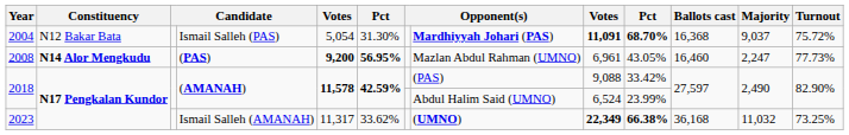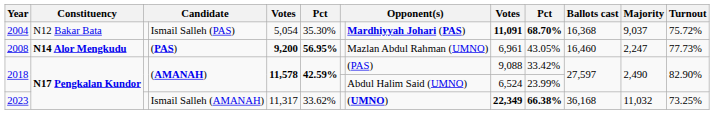 <table class="wikitable" style="margin:0.5em ; font-size:95%">
 <tr>
 <th>Year</th>
 <th>Constituency</th>
 <th colspan=2>Candidate</th>
 <th>Votes</th>
 <th>Pct</th>
 <th colspan=2>Opponent(s)</th>
 <th>Votes</th>
 <th>Pct</th>
 <th>Ballots cast</th>
 <th>Majority</th>
 <th>Turnout</th>
 </tr>
 <tr>
 <td><a href='#'>2004</a></td>
 <td>N12 <a href='#'>Bakar Bata</a></td>
 <td></td>
 <td>Ismail Salleh (<a href='#'>PAS</a>)</td>
 <td align="right">5,054</td>
-<td>31.30%</td>
+<td>35.30%</td>
 <td></td>
 <td><strong><a href='#'>Mardhiyyah Johari</a></strong> (<a href='#'><strong>PAS</strong></a>)</td>
 <td align="right"><strong>11,091</strong></td>
 <td><strong>68.70%</strong></td>
 <td>16,368</td>
 <td>9,037</td>
 <td>75.72%</td>
 </tr>
 <tr>
 <td><a href='#'>2008</a></td>
 <td><strong>N14 <a href='#'>Alor Mengkudu</a></strong></td>
 <td></td>
 <td> (<a href='#'><strong>PAS</strong></a>)</td>
 <td align="right"><strong>9,200</strong></td>
 <td><strong>56.95%</strong></td>
 <td></td>
 <td>Mazlan Abdul Rahman (<a href='#'>UMNO</a>)</td>
 <td align="right">6,961</td>
 <td>43.05%</td>
 <td>16,460</td>
 <td>2,247</td>
 <td>77.73%</td>
 </tr>
 <tr>
 <td rowspan=2><a href='#'>2018</a></td>
 <td rowspan=3><strong>N17 <a href='#'>Pengkalan Kundor</a></strong></td>
 <td rowspan=2 ></td>
 <td rowspan=2> (<a href='#'><strong>AMANAH</strong></a>)</td>
 <td rowspan=2 align="right"><strong>11,578</strong></td>
 <td rowspan=2><strong>42.59%</strong></td>
 <td></td>
 <td> (<a href='#'>PAS</a>)</td>
 <td align="right">9,088</td>
 <td>33.42%</td>
 <td rowspan=2>27,597</td>
 <td rowspan=2>2,490</td>
 <td rowspan=2>82.90%</td>
 </tr>
 <tr>
 <td></td>
 <td>Abdul Halim Said (<a href='#'>UMNO</a>)</td>
 <td align="right">6,524</td>
 <td>23.99%</td>
 </tr>
 <tr>
 <td><a href='#'>2023</a></td>
 <td></td>
 <td>Ismail Salleh (<a href='#'>AMANAH</a>)</td>
 <td align=right>11,317</td>
 <td>33.62%</td>
 <td bgcolor=></td>
 <td> (<a href='#'><strong>UMNO</strong></a>)</td>
 <td align=right><strong>22,349</strong></td>
 <td><strong>66.38%</strong></td>
 <td>36,168</td>
 <td>11,032</td>
 <td>73.25%</td>
 </tr>
 </table>
